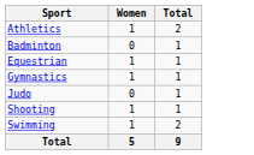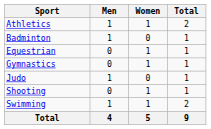 <table class="wikitable sortable" style="text-align:center;">
 <tr>
 <th width=130>Sport</th>
+<th width=55>Men</th>
 <th width=55>Women</th>
 <th width=55>Total</th>
 </tr>
 <tr>
 <td align=left><a href='#'>Athletics</a></td>
 <td>1</td>
+<td>1</td>
 <td>2</td>
 </tr>
 <tr>
 <td align=left><a href='#'>Badminton</a></td>
+<td>1</td>
 <td>0</td>
 <td>1</td>
 </tr>
 <tr>
 <td align=left><a href='#'>Equestrian</a></td>
+<td>0</td>
 <td>1</td>
 <td>1</td>
 </tr>
 <tr>
 <td align=left><a href='#'>Gymnastics</a></td>
+<td>0</td>
 <td>1</td>
 <td>1</td>
 </tr>
 <tr>
 <td align=left><a href='#'>Judo</a></td>
+<td>1</td>
 <td>0</td>
 <td>1</td>
 </tr>
 <tr>
 <td align=left><a href='#'>Shooting</a></td>
+<td>0</td>
 <td>1</td>
 <td>1</td>
 </tr>
 <tr>
 <td align=left><a href='#'>Swimming</a></td>
 <td>1</td>
+<td>1</td>
 <td>2</td>
 </tr>
 <tr>
 <th>Total</th>
+<th>4</th>
 <th>5</th>
 <th>9</th>
 </tr>
 </table>
